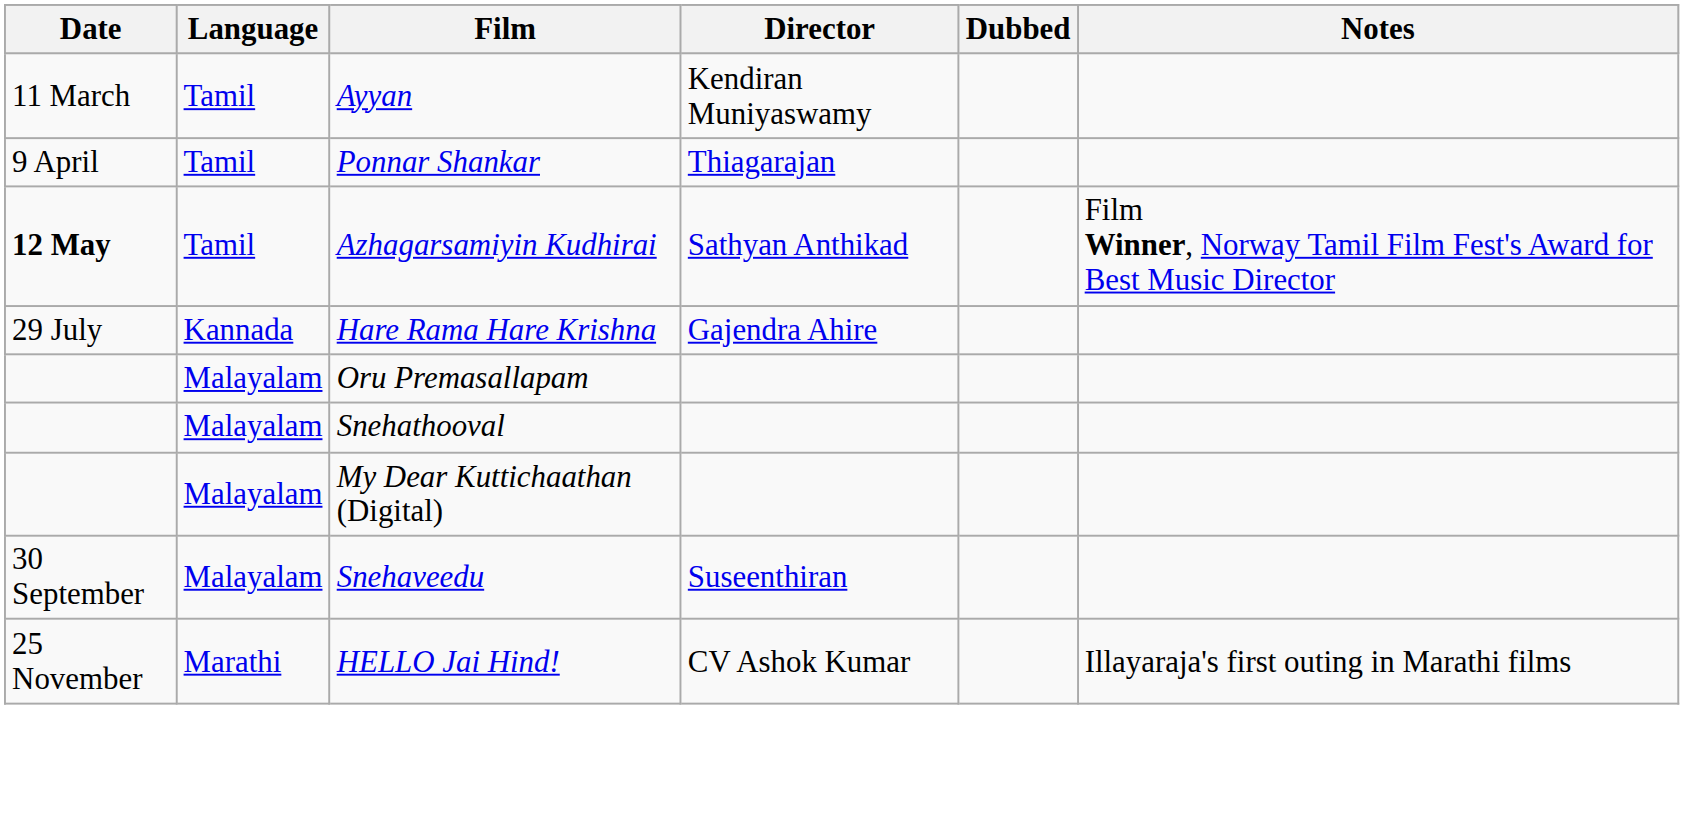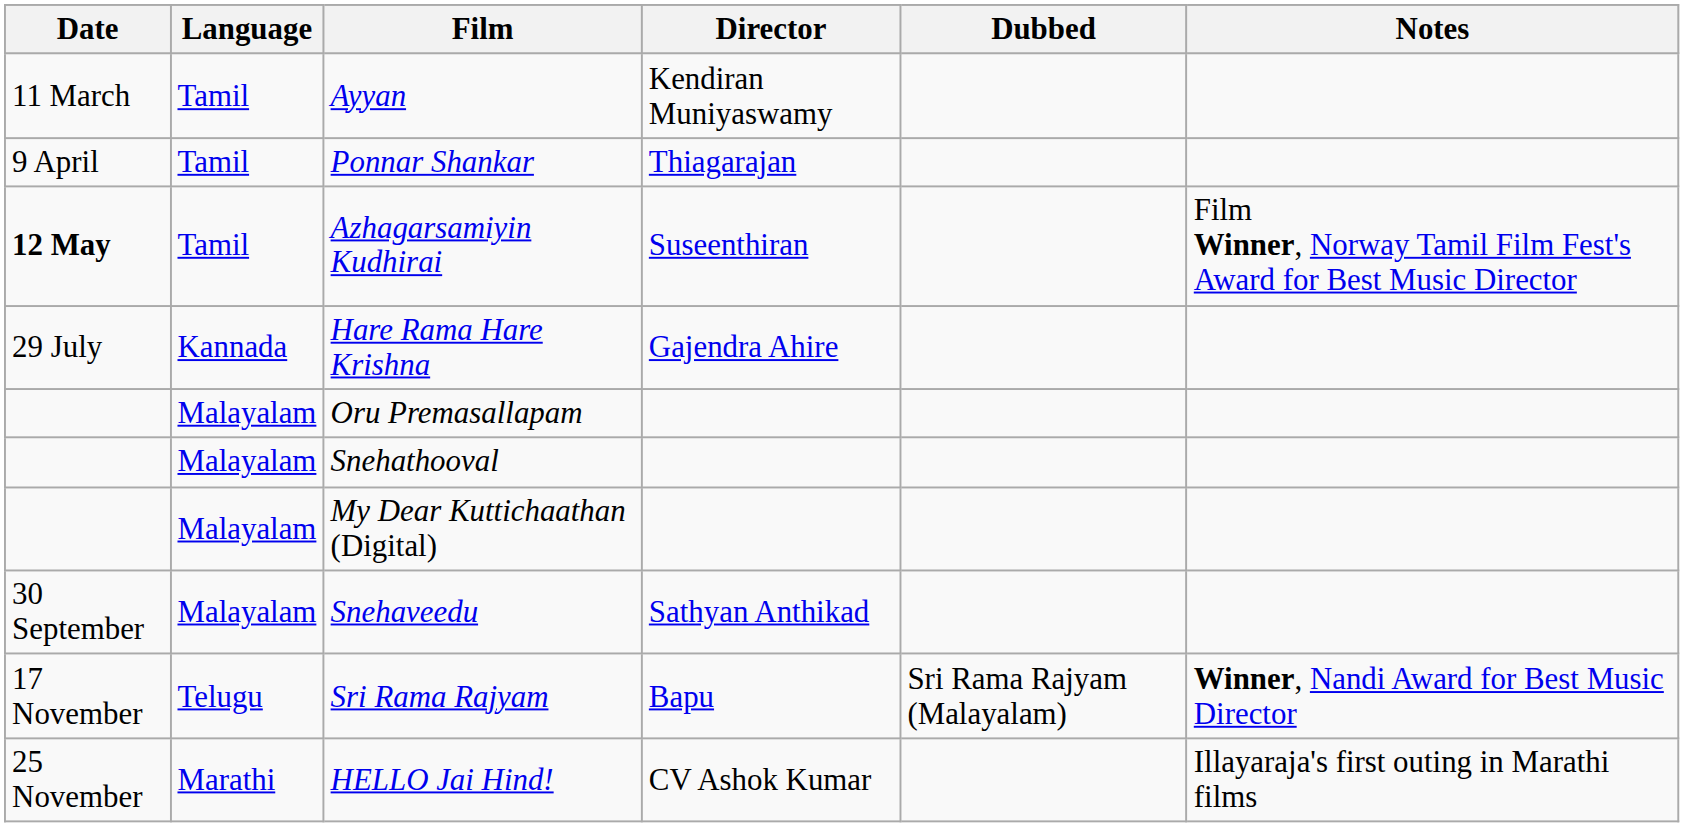 <table class="wikitable sortable">
 <tr bgcolor="#CCCCCC" align="center"|->
 <th>Date</th>
 <th>Language</th>
 <th>Film</th>
 <th>Director</th>
 <th>Dubbed</th>
 <th>Notes</th>
 </tr>
 <tr>
 <td>11 March</td>
 <td><a href='#'>Tamil</a></td>
 <td><em><a href='#'>Ayyan</a></em></td>
 <td>Kendiran Muniyaswamy</td>
 <td></td>
 <td></td>
 </tr>
 <tr>
 <td>9 April</td>
 <td><a href='#'>Tamil</a></td>
 <td><em><a href='#'>Ponnar Shankar</a></em></td>
 <td><a href='#'>Thiagarajan</a></td>
 <td></td>
 <td></td>
 </tr>
 <tr>
 <td><strong>12 May</strong></td>
 <td><a href='#'>Tamil</a></td>
 <td><em><a href='#'>Azhagarsamiyin Kudhirai</a></em></td>
-<td><a href='#'>Sathyan Anthikad</a></td>
+<td><a href='#'>Suseenthiran</a></td>
 <td></td>
 <td> Film<br><strong>Winner</strong>, <a href='#'>Norway Tamil Film Fest's Award for Best Music Director</a></td>
 </tr>
 <tr>
 <td>29 July</td>
 <td><a href='#'>Kannada</a></td>
 <td><em><a href='#'>Hare Rama Hare Krishna</a></em></td>
 <td><a href='#'>Gajendra Ahire</a></td>
 <td></td>
 <td></td>
 </tr>
 <tr>
 <td></td>
 <td><a href='#'>Malayalam</a></td>
 <td><em>Oru Premasallapam</em></td>
 <td></td>
 <td></td>
 <td></td>
 </tr>
 <tr>
 <td></td>
 <td><a href='#'>Malayalam</a></td>
 <td><em>Snehathooval</em></td>
 <td></td>
 <td></td>
 <td></td>
 </tr>
 <tr>
 <td></td>
 <td><a href='#'>Malayalam</a></td>
 <td><em>My Dear Kuttichaathan</em> (Digital)</td>
 <td></td>
 <td></td>
 <td></td>
 </tr>
 <tr>
 <td>30 September</td>
 <td><a href='#'>Malayalam</a></td>
 <td><em><a href='#'>Snehaveedu</a></em></td>
-<td><a href='#'>Suseenthiran</a></td>
+<td><a href='#'>Sathyan Anthikad</a></td>
 <td></td>
 <td></td>
+</tr>
+<tr>
+<td>17 November</td>
+<td><a href='#'>Telugu</a></td>
+<td><em><a href='#'>Sri Rama Rajyam</a></em> </td>
+<td><a href='#'>Bapu</a></td>
+<td>Sri Rama Rajyam (Malayalam)</td>
+<td> <strong>Winner</strong>, <a href='#'>Nandi Award for Best Music Director</a></td>
 </tr>
 <tr>
 <td>25 November</td>
 <td><a href='#'>Marathi</a></td>
 <td><em><a href='#'>HELLO Jai Hind!</a></em></td>
 <td>CV Ashok Kumar</td>
 <td></td>
 <td> Illayaraja's first outing in Marathi films</td>
 </tr>
 </table>
